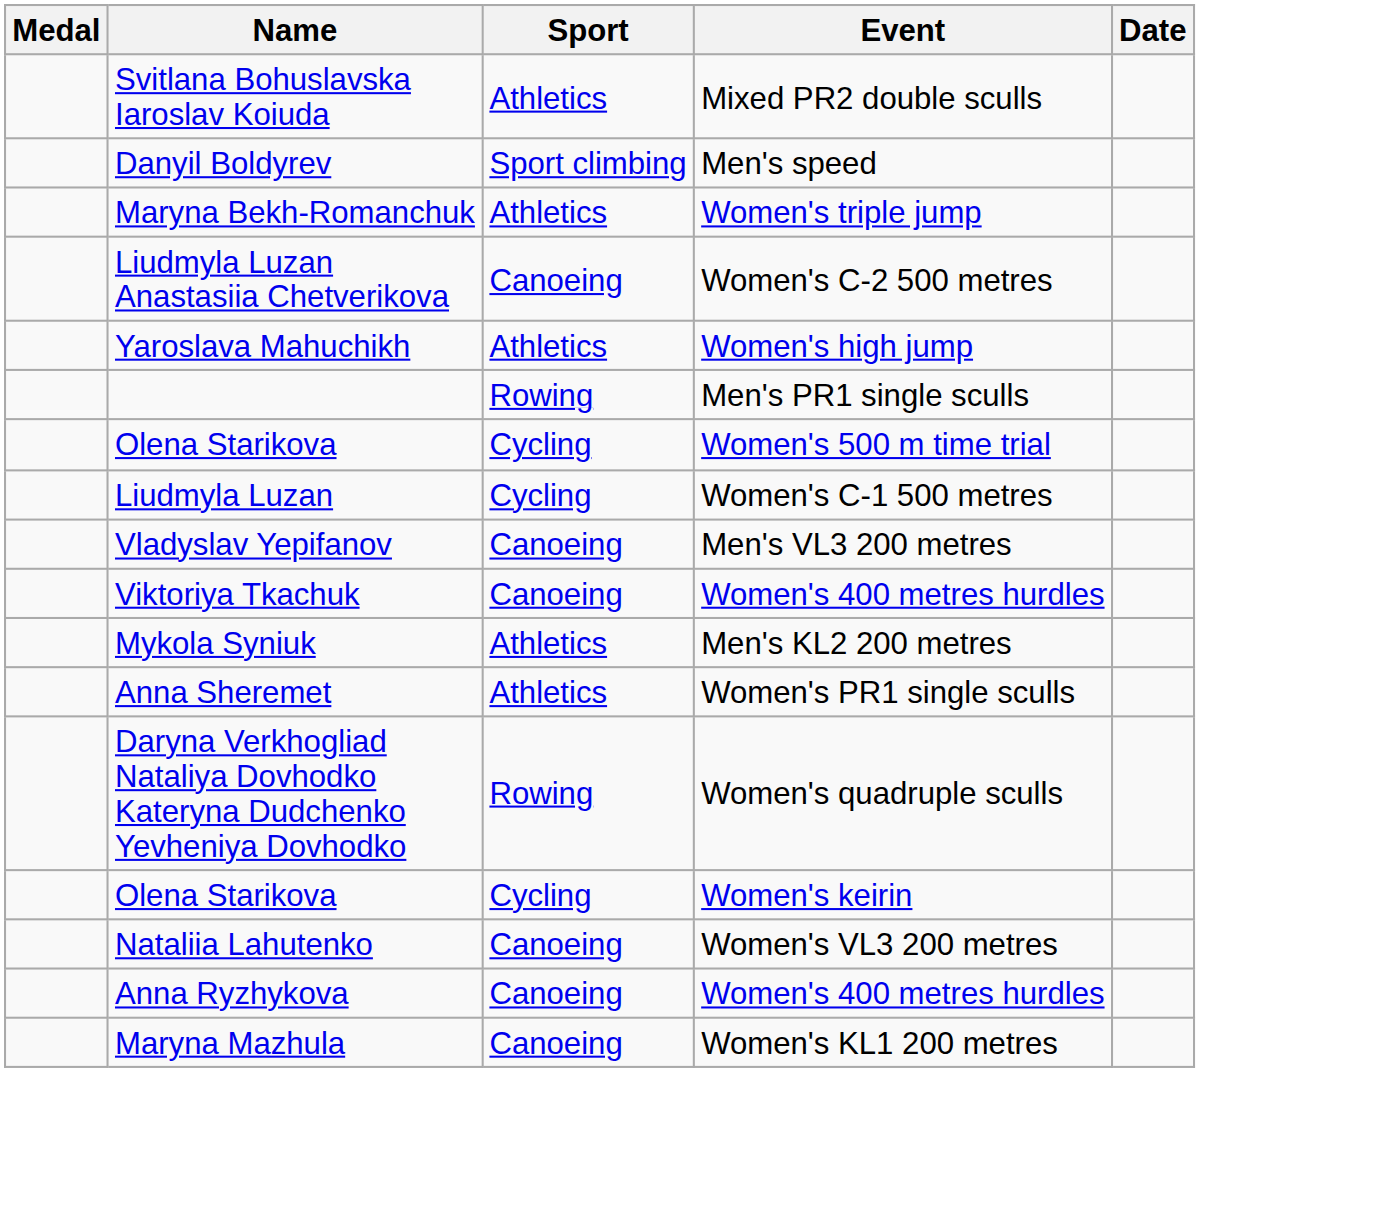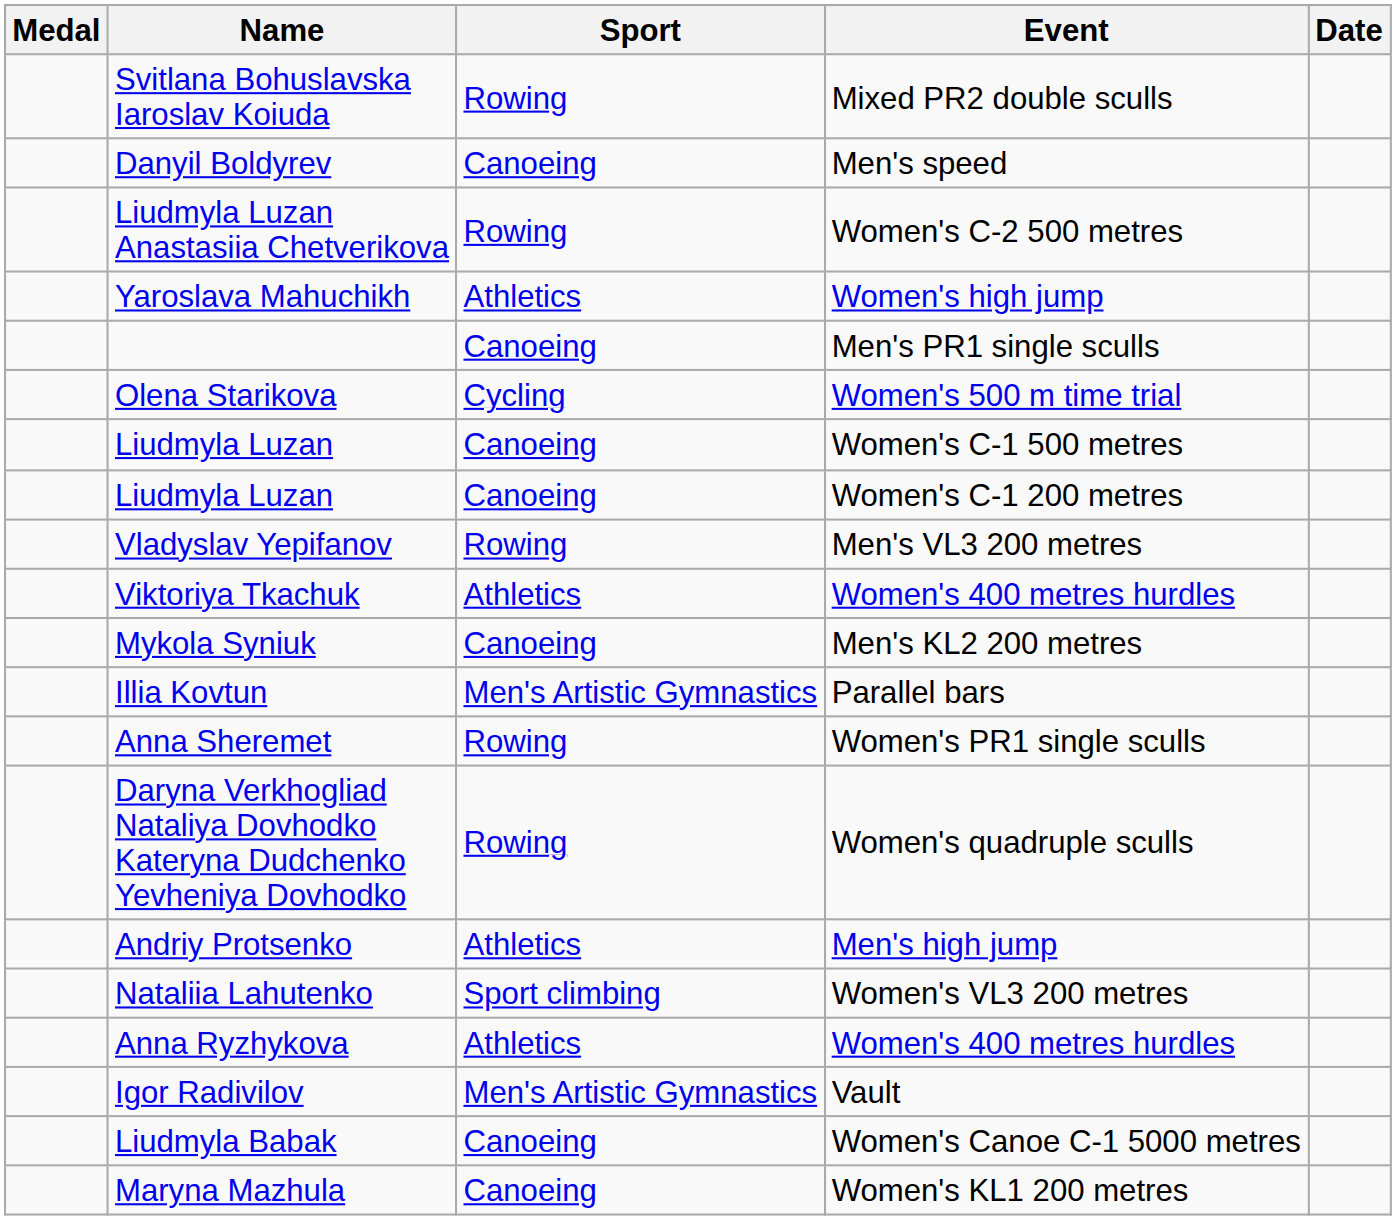 <table class="wikitable sortable" style="font-size: 95%;">
 <tr>
 <th>Medal</th>
 <th>Name</th>
 <th>Sport</th>
 <th>Event</th>
 <th>Date</th>
 </tr>
 <tr>
 <td></td>
 <td><a href='#'>Svitlana Bohuslavska</a><br><a href='#'>Iaroslav Koiuda</a></td>
-<td><a href='#'>Athletics</a></td>
+<td><a href='#'>Rowing</a></td>
 <td>Mixed PR2 double sculls</td>
 <td></td>
 </tr>
 <tr>
 <td></td>
 <td><a href='#'>Danyil Boldyrev</a></td>
-<td><a href='#'>Sport climbing</a></td>
+<td><a href='#'>Canoeing</a></td>
 <td>Men's speed</td>
 <td></td>
 </tr>
 <tr>
 <td></td>
-<td><a href='#'>Maryna Bekh-Romanchuk</a></td>
-<td><a href='#'>Athletics</a></td>
-<td><a href='#'>Women's triple jump</a></td>
-<td></td>
-</tr>
-<tr>
-<td></td>
 <td><a href='#'>Liudmyla Luzan</a><br><a href='#'>Anastasiia Chetverikova</a></td>
-<td><a href='#'>Canoeing</a></td>
+<td><a href='#'>Rowing</a></td>
 <td>Women's C-2 500 metres</td>
 <td></td>
 </tr>
 <tr>
 <td></td>
 <td><a href='#'>Yaroslava Mahuchikh</a></td>
 <td><a href='#'>Athletics</a></td>
 <td><a href='#'>Women's high jump</a></td>
 <td></td>
 </tr>
 <tr>
 <td></td>
 <td></td>
-<td><a href='#'>Rowing</a></td>
+<td><a href='#'>Canoeing</a></td>
 <td>Men's PR1 single sculls</td>
 <td></td>
 </tr>
 <tr>
 <td></td>
 <td><a href='#'>Olena Starikova</a></td>
 <td><a href='#'>Cycling</a></td>
 <td><a href='#'>Women's 500 m time trial</a></td>
 <td></td>
 </tr>
 <tr>
 <td></td>
 <td><a href='#'>Liudmyla Luzan</a></td>
-<td><a href='#'>Cycling</a></td>
+<td><a href='#'>Canoeing</a></td>
 <td>Women's C-1 500 metres</td>
 <td></td>
 </tr>
 <tr>
 <td></td>
+<td><a href='#'>Liudmyla Luzan</a></td>
+<td><a href='#'>Canoeing</a></td>
+<td>Women's C-1 200 metres</td>
+<td></td>
+</tr>
+<tr>
+<td></td>
 <td><a href='#'>Vladyslav Yepifanov</a></td>
-<td><a href='#'>Canoeing</a></td>
+<td><a href='#'>Rowing</a></td>
 <td>Men's VL3 200 metres</td>
 <td></td>
 </tr>
 <tr>
 <td></td>
 <td><a href='#'>Viktoriya Tkachuk</a></td>
-<td><a href='#'>Canoeing</a></td>
+<td><a href='#'>Athletics</a></td>
 <td><a href='#'>Women's 400 metres hurdles</a></td>
 <td></td>
 </tr>
 <tr>
 <td></td>
 <td><a href='#'>Mykola Syniuk</a></td>
-<td><a href='#'>Athletics</a></td>
+<td><a href='#'>Canoeing</a></td>
 <td>Men's KL2 200 metres</td>
 <td></td>
 </tr>
 <tr>
 <td></td>
+<td><a href='#'>Illia Kovtun</a></td>
+<td><a href='#'>Men's Artistic Gymnastics</a></td>
+<td>Parallel bars</td>
+<td></td>
+</tr>
+<tr>
+<td></td>
 <td><a href='#'>Anna Sheremet</a></td>
-<td><a href='#'>Athletics</a></td>
+<td><a href='#'>Rowing</a></td>
 <td>Women's PR1 single sculls</td>
 <td></td>
 </tr>
 <tr>
 <td></td>
 <td><a href='#'>Daryna Verkhogliad</a><br><a href='#'>Nataliya Dovhodko</a><br><a href='#'>Kateryna Dudchenko</a><br><a href='#'>Yevheniya Dovhodko</a></td>
 <td><a href='#'>Rowing</a></td>
 <td>Women's quadruple sculls</td>
 <td></td>
 </tr>
 <tr>
 <td></td>
-<td><a href='#'>Olena Starikova</a></td>
-<td><a href='#'>Cycling</a></td>
-<td><a href='#'>Women's keirin</a></td>
+<td><a href='#'>Andriy Protsenko</a></td>
+<td><a href='#'>Athletics</a></td>
+<td><a href='#'>Men's high jump</a></td>
 <td></td>
 </tr>
 <tr>
 <td></td>
 <td><a href='#'>Nataliia Lahutenko</a></td>
-<td><a href='#'>Canoeing</a></td>
+<td><a href='#'>Sport climbing</a></td>
 <td>Women's VL3 200 metres</td>
 <td></td>
 </tr>
 <tr>
 <td></td>
 <td><a href='#'>Anna Ryzhykova</a></td>
+<td><a href='#'>Athletics</a></td>
+<td><a href='#'>Women's 400 metres hurdles</a></td>
+<td></td>
+</tr>
+<tr>
+<td></td>
+<td><a href='#'>Igor Radivilov</a></td>
+<td><a href='#'>Men's Artistic Gymnastics</a></td>
+<td>Vault</td>
+<td></td>
+</tr>
+<tr>
+<td></td>
+<td><a href='#'>Liudmyla Babak</a></td>
 <td><a href='#'>Canoeing</a></td>
-<td><a href='#'>Women's 400 metres hurdles</a></td>
+<td>Women's Canoe C-1 5000 metres</td>
 <td></td>
 </tr>
 <tr>
 <td></td>
 <td><a href='#'>Maryna Mazhula</a></td>
 <td><a href='#'>Canoeing</a></td>
 <td>Women's KL1 200 metres</td>
 <td></td>
 </tr>
 </table>
